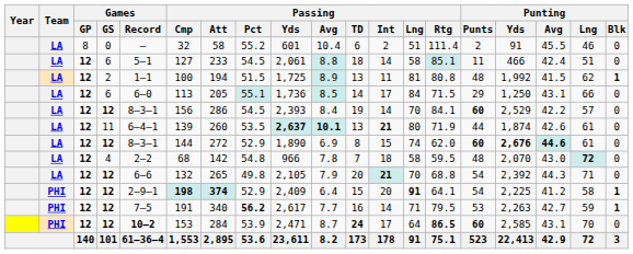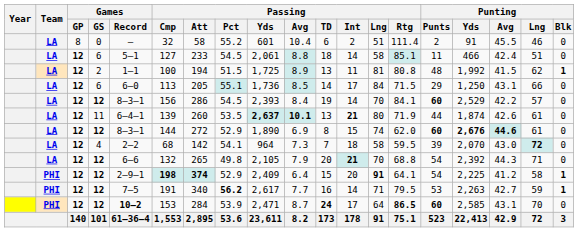 <table class="wikitable" style="text-align:center;">
 <tr>
 <th rowspan="2">Year</th>
 <th rowspan="2">Team</th>
 <th colspan="3">Games</th>
 <th colspan="9">Passing</th>
 <th colspan="5">Punting</th>
 </tr>
 <tr>
 <th>GP</th>
 <th>GS</th>
 <th>Record</th>
 <th>Cmp</th>
 <th>Att</th>
 <th>Pct</th>
 <th>Yds</th>
 <th>Avg</th>
 <th>TD</th>
 <th>Int</th>
 <th>Lng</th>
 <th>Rtg</th>
 <th>Punts</th>
 <th>Yds</th>
 <th>Avg</th>
 <th>Lng</th>
 <th>Blk</th>
 </tr>
 <tr>
 <th></th>
 <th><a href='#'>LA</a></th>
 <td>8</td>
 <td>0</td>
 <td>—</td>
 <td>32</td>
 <td>58</td>
 <td>55.2</td>
 <td>601</td>
 <td>10.4</td>
 <td>6</td>
 <td>2</td>
 <td>51</td>
 <td>111.4</td>
 <td>2</td>
 <td>91</td>
 <td>45.5</td>
 <td>46</td>
 <td>0</td>
 </tr>
 <tr>
 <th></th>
 <th><a href='#'>LA</a></th>
 <td><strong>12</strong></td>
 <td>6</td>
 <td>5–1</td>
 <td>127</td>
 <td>233</td>
 <td>54.5</td>
 <td>2,061</td>
 <td style="background:#cfecec; width:3em;">8.8</td>
 <td>18</td>
 <td>14</td>
 <td>58</td>
 <td style="background:#cfecec; width:3em;">85.1</td>
 <td>11</td>
 <td>466</td>
 <td>42.4</td>
 <td>51</td>
 <td>0</td>
 </tr>
 <tr>
 <th></th>
 <th style="background:#ffe6bd; width:3em;"><a href='#'>LA</a></th>
 <td><strong>12</strong></td>
 <td>2</td>
 <td>1–1</td>
 <td>100</td>
 <td>194</td>
 <td>51.5</td>
 <td>1,725</td>
 <td style="background:#cfecec; width:3em;">8.9</td>
 <td>13</td>
 <td>11</td>
 <td>81</td>
 <td>80.8</td>
 <td>48</td>
 <td>1,992</td>
 <td>41.5</td>
 <td>62</td>
 <td><strong>1</strong></td>
 </tr>
 <tr>
 <th></th>
 <th><a href='#'>LA</a></th>
 <td><strong>12</strong></td>
 <td>6</td>
 <td>6–0</td>
 <td>113</td>
 <td>205</td>
 <td style="background:#cfecec; width:3em;">55.1</td>
 <td>1,736</td>
 <td style="background:#cfecec; width:3em;">8.5</td>
 <td>14</td>
 <td>17</td>
 <td>84</td>
 <td>71.5</td>
 <td>29</td>
 <td>1,250</td>
 <td>43.1</td>
 <td>66</td>
 <td>0</td>
 </tr>
 <tr>
 <th></th>
 <th><a href='#'>LA</a></th>
 <td><strong>12</strong></td>
 <td><strong>12</strong></td>
 <td>8–3–1</td>
 <td>156</td>
 <td>286</td>
 <td>54.5</td>
 <td>2,393</td>
 <td>8.4</td>
 <td>19</td>
 <td>14</td>
 <td>70</td>
 <td>84.1</td>
 <td><strong>60</strong></td>
 <td>2,529</td>
 <td>42.2</td>
 <td>57</td>
 <td>0</td>
 </tr>
 <tr>
 <th></th>
 <th><a href='#'>LA</a></th>
 <td><strong>12</strong></td>
 <td>11</td>
 <td>6–4–1</td>
 <td>139</td>
 <td>260</td>
 <td>53.5</td>
 <td style="background:#cfecec; width:3em;"><strong>2,637</strong></td>
 <td style="background:#cfecec; width:3em;"><strong>10.1</strong></td>
 <td>13</td>
 <td><strong>21</strong></td>
 <td>80</td>
 <td>71.9</td>
 <td>44</td>
 <td>1,874</td>
 <td>42.6</td>
 <td>61</td>
 <td>0</td>
 </tr>
 <tr>
 <th></th>
 <th><a href='#'>LA</a></th>
 <td><strong>12</strong></td>
 <td><strong>12</strong></td>
 <td>8–3–1</td>
 <td>144</td>
 <td>272</td>
 <td>52.9</td>
 <td>1,890</td>
 <td>6.9</td>
 <td>8</td>
 <td>15</td>
 <td>74</td>
 <td>62.0</td>
 <td><strong>60</strong></td>
 <td><strong>2,676</strong></td>
 <td style="background:#cfecec; width:3em;"><strong>44.6</strong></td>
 <td>61</td>
 <td>0</td>
 </tr>
 <tr>
 <th></th>
 <th><a href='#'>LA</a></th>
 <td><strong>12</strong></td>
 <td>4</td>
 <td>2–2</td>
 <td>68</td>
 <td>142</td>
-<td>54.8</td>
-<td>966</td>
-<td>7.8</td>
+<td>54.1</td>
+<td>964</td>
+<td>7.3</td>
 <td>7</td>
 <td>18</td>
 <td>58</td>
 <td>59.5</td>
-<td>48</td>
+<td>39</td>
 <td>2,070</td>
 <td>43.0</td>
 <td style="background:#cfecec; width:3em;"><strong>72</strong></td>
 <td>0</td>
 </tr>
 <tr>
 <th></th>
 <th><a href='#'>LA</a></th>
 <td><strong>12</strong></td>
 <td><strong>12</strong></td>
 <td>6–6</td>
 <td>132</td>
 <td>265</td>
 <td>49.8</td>
 <td>2,105</td>
 <td>7.9</td>
 <td>20</td>
 <td style="background:#cfecec; width:3em;"><strong>21</strong></td>
 <td>70</td>
 <td>68.8</td>
 <td>54</td>
 <td>2,392</td>
 <td>44.3</td>
 <td>71</td>
 <td>0</td>
 </tr>
 <tr>
 <th></th>
 <th><a href='#'>PHI</a></th>
 <td><strong>12</strong></td>
 <td><strong>12</strong></td>
 <td>2–9–1</td>
 <td style="background:#cfecec; width:3em;"><strong>198</strong></td>
 <td style="background:#cfecec; width:3em;"><strong>374</strong></td>
 <td>52.9</td>
 <td>2,409</td>
 <td>6.4</td>
 <td>15</td>
 <td>20</td>
 <td><strong>91</strong></td>
 <td>64.1</td>
 <td>54</td>
 <td>2,225</td>
 <td>41.2</td>
 <td>58</td>
 <td><strong>1</strong></td>
 </tr>
 <tr>
 <th></th>
 <th><a href='#'>PHI</a></th>
 <td><strong>12</strong></td>
 <td><strong>12</strong></td>
 <td>7–5</td>
 <td>191</td>
 <td>340</td>
 <td><strong>56.2</strong></td>
 <td>2,617</td>
 <td>7.7</td>
 <td>16</td>
 <td>14</td>
 <td>71</td>
 <td>79.5</td>
 <td>53</td>
 <td>2,263</td>
 <td>42.7</td>
 <td>59</td>
 <td><strong>1</strong></td>
 </tr>
 <tr>
 <th style="background:#ffff00; width:3em;"></th>
 <th style="background:#ffe6bd; width:3em;"><a href='#'>PHI</a></th>
 <td><strong>12</strong></td>
 <td><strong>12</strong></td>
 <td><strong>10–2</strong></td>
 <td>153</td>
 <td>284</td>
 <td>53.9</td>
 <td>2,471</td>
 <td>8.7</td>
 <td><strong>24</strong></td>
 <td>17</td>
 <td>64</td>
 <td><strong>86.5</strong></td>
 <td><strong>60</strong></td>
 <td>2,585</td>
 <td>43.1</td>
 <td>70</td>
 <td>0</td>
 </tr>
 <tr>
 <th colspan="2"></th>
 <th>140</th>
 <th>101</th>
 <th>61–36–4</th>
 <th>1,553</th>
 <th>2,895</th>
 <th>53.6</th>
 <th>23,611</th>
 <th>8.2</th>
 <th>173</th>
 <th>178</th>
 <th>91</th>
 <th>75.1</th>
 <th>523</th>
 <th>22,413</th>
 <th>42.9</th>
 <th>72</th>
 <th>3</th>
 </tr>
 </table>
